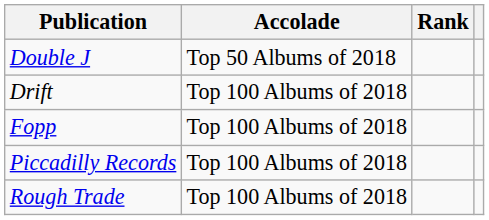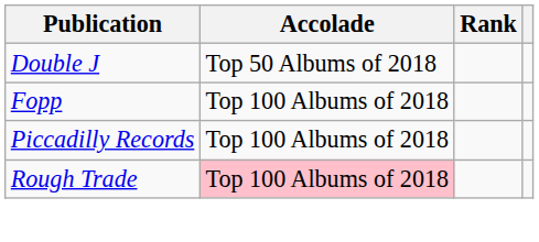 <table class="sortable wikitable">
 <tr>
 <th>Publication</th>
 <th>Accolade</th>
 <th>Rank</th>
 <th class="unsortable"></th>
 </tr>
 <tr>
 <td><em><a href='#'>Double J</a></em></td>
 <td>Top 50 Albums of 2018</td>
-<td></td>
-<td></td>
-</tr>
-<tr>
-<td><em>Drift</em></td>
-<td>Top 100 Albums of 2018</td>
 <td></td>
 <td></td>
 </tr>
 <tr>
 <td><em><a href='#'>Fopp</a></em></td>
 <td>Top 100 Albums of 2018</td>
 <td></td>
 <td></td>
 </tr>
 <tr>
 <td><em><a href='#'>Piccadilly Records</a></em></td>
 <td>Top 100 Albums of 2018</td>
 <td></td>
 <td></td>
 </tr>
 <tr>
 <td><em><a href='#'>Rough Trade</a></em></td>
-<td>Top 100 Albums of 2018</td>
+<td style="background: pink;">Top 100 Albums of 2018</td>
 <td></td>
 <td></td>
 </tr>
 </table>
